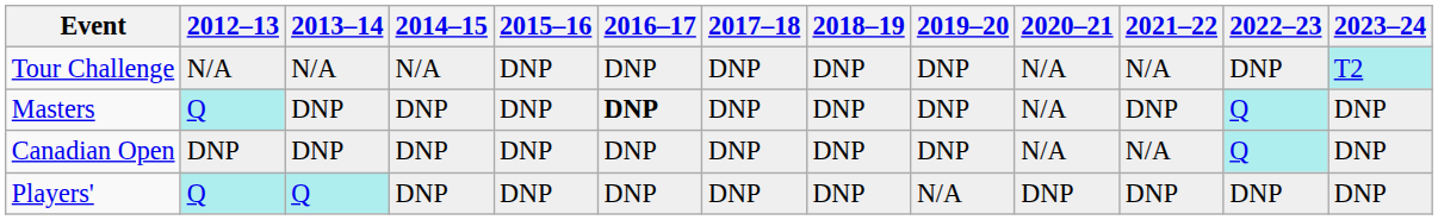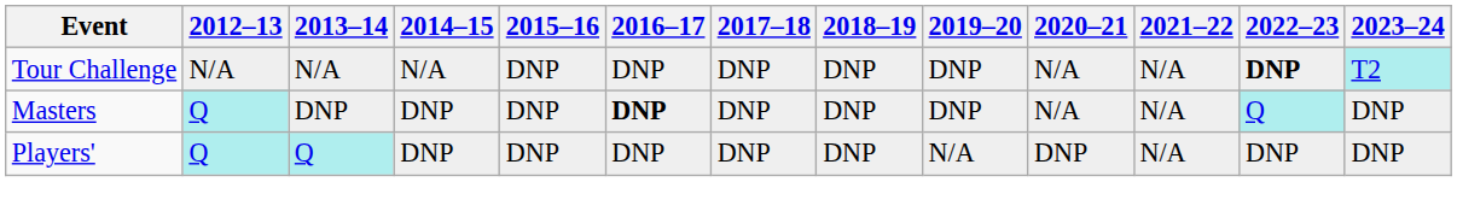 <table class="wikitable">
 <tr>
 <th>Event</th>
 <th><a href='#'>2012–13</a></th>
 <th><a href='#'>2013–14</a></th>
 <th><a href='#'>2014–15</a></th>
 <th><a href='#'>2015–16</a></th>
 <th><a href='#'>2016–17</a></th>
 <th><a href='#'>2017–18</a></th>
 <th><a href='#'>2018–19</a></th>
 <th><a href='#'>2019–20</a></th>
 <th><a href='#'>2020–21</a></th>
 <th><a href='#'>2021–22</a></th>
 <th><a href='#'>2022–23</a></th>
 <th><a href='#'>2023–24</a></th>
 </tr>
 <tr>
 <td><a href='#'>Tour Challenge</a></td>
 <td style="background:#EFEFEF;">N/A</td>
 <td style="background:#EFEFEF;">N/A</td>
 <td style="background:#EFEFEF;">N/A</td>
 <td style="background:#EFEFEF;">DNP</td>
 <td style="background:#EFEFEF;">DNP</td>
 <td style="background:#EFEFEF;">DNP</td>
 <td style="background:#EFEFEF;">DNP</td>
 <td style="background:#EFEFEF;">DNP</td>
 <td style="background:#EFEFEF;">N/A</td>
 <td style="background:#EFEFEF;">N/A</td>
-<td style="background:#EFEFEF;">DNP</td>
+<td style="background:#EFEFEF;"><strong>DNP</strong></td>
 <td style="background:#afeeee;"><a href='#'>T2</a></td>
 </tr>
 <tr>
 <td><a href='#'>Masters</a></td>
 <td style="background:#afeeee;"><a href='#'>Q</a></td>
 <td style="background:#EFEFEF;">DNP</td>
 <td style="background:#EFEFEF;">DNP</td>
 <td style="background:#EFEFEF;">DNP</td>
 <td style="background:#EFEFEF;"><strong>DNP</strong></td>
-<td style="background:#EFEFEF;">DNP</td>
-<td style="background:#EFEFEF;">DNP</td>
-<td style="background:#EFEFEF;">DNP</td>
-<td style="background:#EFEFEF;">N/A</td>
-<td style="background:#EFEFEF;">DNP</td>
-<td style="background:#afeeee;"><a href='#'>Q</a></td>
-<td style="background:#EFEFEF;">DNP</td>
-</tr>
-<tr>
-<td><a href='#'>Canadian Open</a></td>
-<td style="background:#EFEFEF;">DNP</td>
-<td style="background:#EFEFEF;">DNP</td>
-<td style="background:#EFEFEF;">DNP</td>
-<td style="background:#EFEFEF;">DNP</td>
-<td style="background:#EFEFEF;">DNP</td>
 <td style="background:#EFEFEF;">DNP</td>
 <td style="background:#EFEFEF;">DNP</td>
 <td style="background:#EFEFEF;">DNP</td>
 <td style="background:#EFEFEF;">N/A</td>
 <td style="background:#EFEFEF;">N/A</td>
 <td style="background:#afeeee;"><a href='#'>Q</a></td>
 <td style="background:#EFEFEF;">DNP</td>
 </tr>
 <tr>
 <td><a href='#'>Players'</a></td>
 <td style="background:#afeeee;"><a href='#'>Q</a></td>
 <td style="background:#afeeee;"><a href='#'>Q</a></td>
 <td style="background:#EFEFEF;">DNP</td>
 <td style="background:#EFEFEF;">DNP</td>
 <td style="background:#EFEFEF;">DNP</td>
 <td style="background:#EFEFEF;">DNP</td>
 <td style="background:#EFEFEF;">DNP</td>
 <td style="background:#EFEFEF;">N/A</td>
 <td style="background:#EFEFEF;">DNP</td>
-<td style="background:#EFEFEF;">DNP</td>
+<td style="background:#EFEFEF;">N/A</td>
 <td style="background:#EFEFEF;">DNP</td>
 <td style="background:#EFEFEF;">DNP</td>
 </tr>
 </table>
